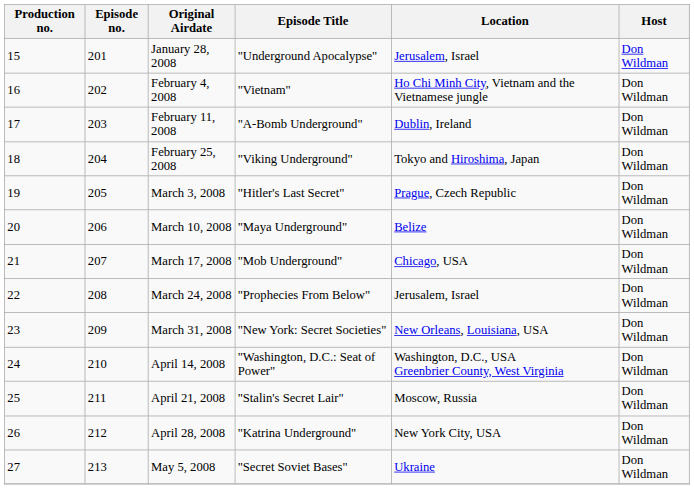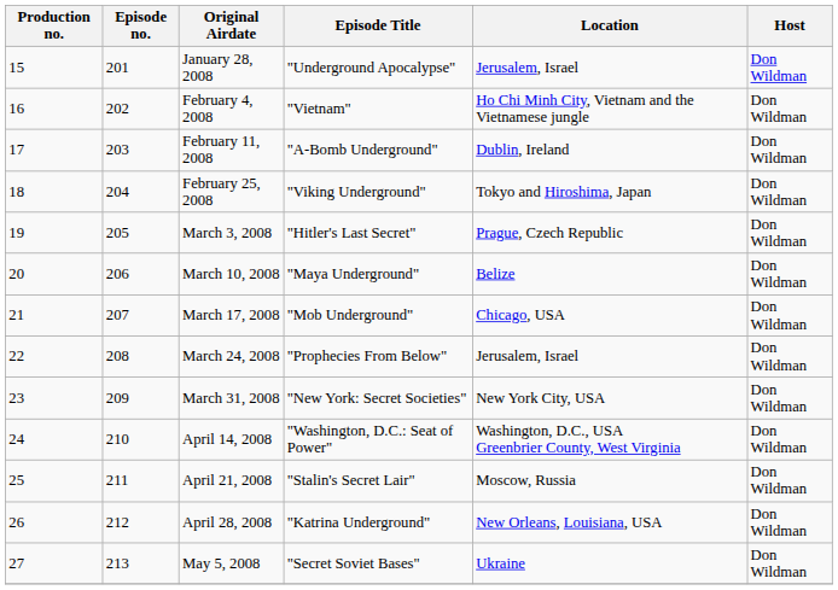 <table class="wikitable sortable">
 <tr>
 <th>Production no.</th>
 <th>Episode no.</th>
 <th>Original Airdate</th>
 <th>Episode Title</th>
 <th>Location</th>
 <th>Host</th>
 </tr>
 <tr>
 <td>15</td>
 <td>201</td>
 <td>January 28, 2008</td>
 <td>"Underground Apocalypse"</td>
 <td><a href='#'>Jerusalem</a>, Israel</td>
 <td><a href='#'>Don Wildman</a></td>
 </tr>
 <tr>
 <td>16</td>
 <td>202</td>
 <td>February 4, 2008</td>
 <td>"Vietnam"</td>
 <td><a href='#'>Ho Chi Minh City</a>, Vietnam and the Vietnamese jungle</td>
 <td>Don Wildman</td>
 </tr>
 <tr>
 <td>17</td>
 <td>203</td>
 <td>February 11, 2008</td>
 <td>"A-Bomb Underground"</td>
 <td><a href='#'>Dublin</a>, Ireland</td>
 <td>Don Wildman</td>
 </tr>
 <tr>
 <td>18</td>
 <td>204</td>
 <td>February 25, 2008</td>
 <td>"Viking Underground"</td>
 <td>Tokyo and <a href='#'>Hiroshima</a>, Japan</td>
 <td>Don Wildman</td>
 </tr>
 <tr>
 <td>19</td>
 <td>205</td>
 <td>March 3, 2008</td>
 <td>"Hitler's Last Secret"</td>
 <td><a href='#'>Prague</a>, Czech Republic</td>
 <td>Don Wildman</td>
 </tr>
 <tr>
 <td>20</td>
 <td>206</td>
 <td>March 10, 2008</td>
 <td>"Maya Underground"</td>
 <td><a href='#'>Belize</a></td>
 <td>Don Wildman</td>
 </tr>
 <tr>
 <td>21</td>
 <td>207</td>
 <td>March 17, 2008</td>
 <td>"Mob Underground"</td>
 <td><a href='#'>Chicago</a>, USA</td>
 <td>Don Wildman</td>
 </tr>
 <tr>
 <td>22</td>
 <td>208</td>
 <td>March 24, 2008</td>
 <td>"Prophecies From Below"</td>
 <td>Jerusalem, Israel</td>
 <td>Don Wildman</td>
 </tr>
 <tr>
 <td>23</td>
 <td>209</td>
 <td>March 31, 2008</td>
 <td>"New York: Secret Societies"</td>
-<td><a href='#'>New Orleans</a>, <a href='#'>Louisiana</a>, USA</td>
+<td>New York City, USA</td>
 <td>Don Wildman</td>
 </tr>
 <tr>
 <td>24</td>
 <td>210</td>
 <td>April 14, 2008</td>
 <td>"Washington, D.C.: Seat of Power"</td>
 <td>Washington, D.C., USA<br><a href='#'>Greenbrier County, West Virginia</a></td>
 <td>Don Wildman</td>
 </tr>
 <tr>
 <td>25</td>
 <td>211</td>
 <td>April 21, 2008</td>
 <td>"Stalin's Secret Lair"</td>
 <td>Moscow, Russia</td>
 <td>Don Wildman</td>
 </tr>
 <tr>
 <td>26</td>
 <td>212</td>
 <td>April 28, 2008</td>
 <td>"Katrina Underground"</td>
-<td>New York City, USA</td>
+<td><a href='#'>New Orleans</a>, <a href='#'>Louisiana</a>, USA</td>
 <td>Don Wildman</td>
 </tr>
 <tr>
 <td>27</td>
 <td>213</td>
 <td>May 5, 2008</td>
 <td>"Secret Soviet Bases"</td>
 <td><a href='#'>Ukraine</a></td>
 <td>Don Wildman</td>
 </tr>
 <tr>
 </tr>
 </table>
